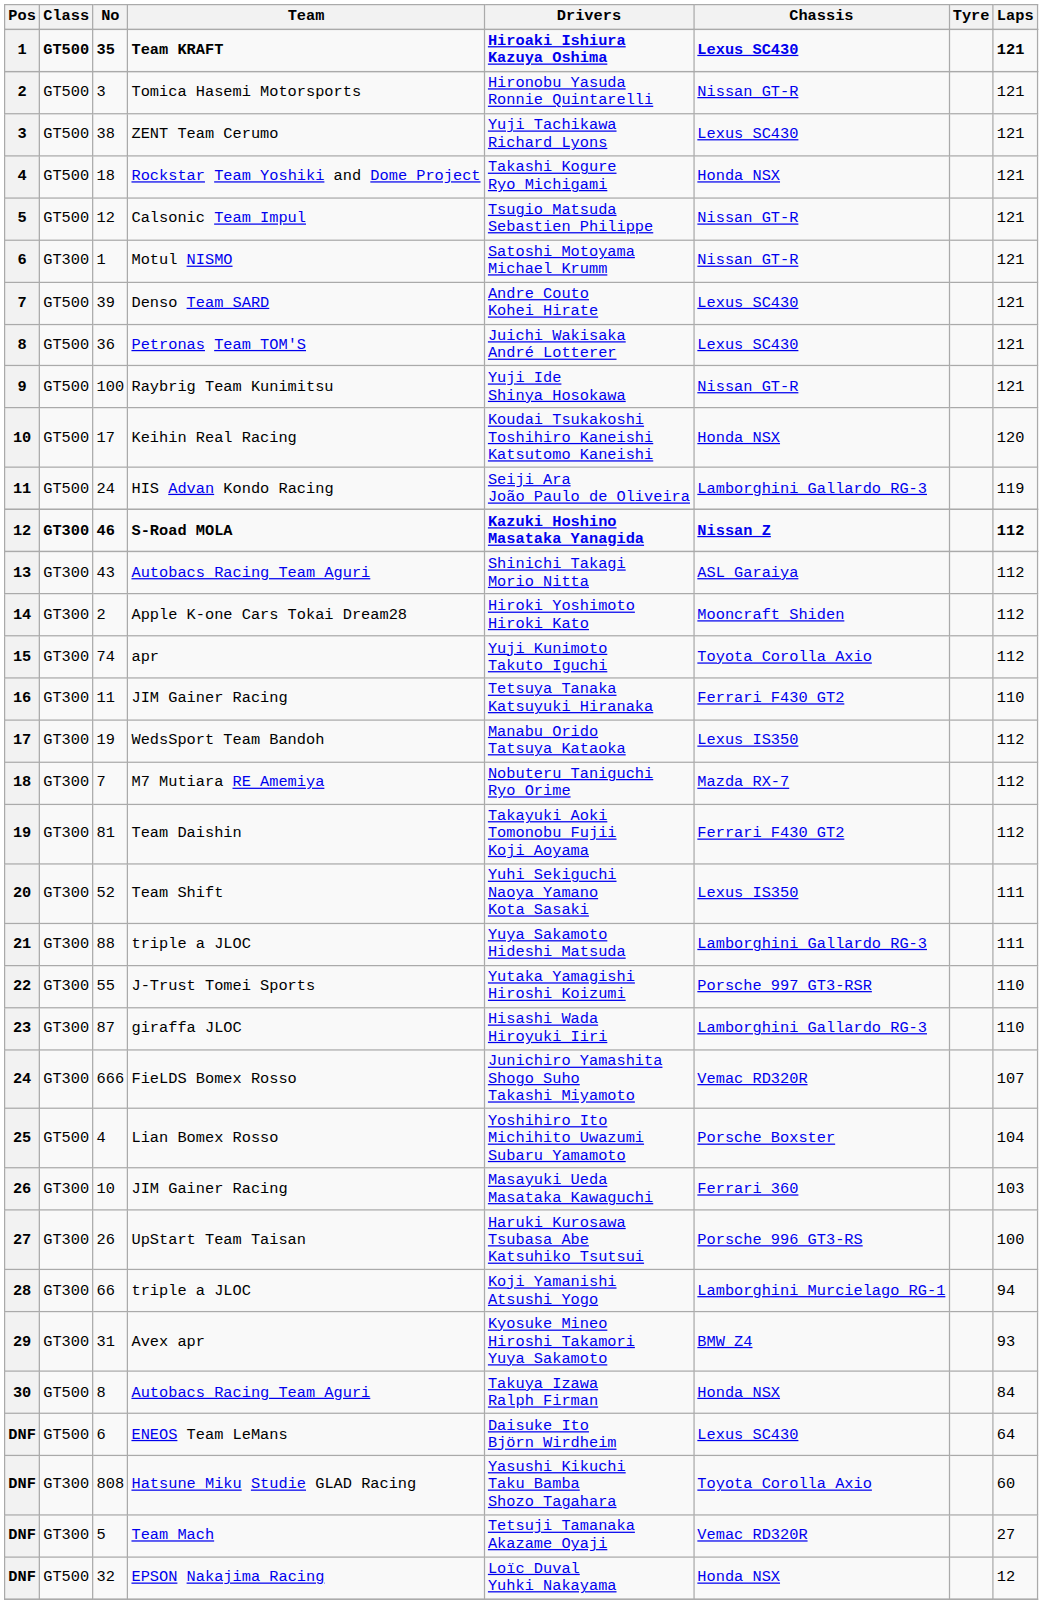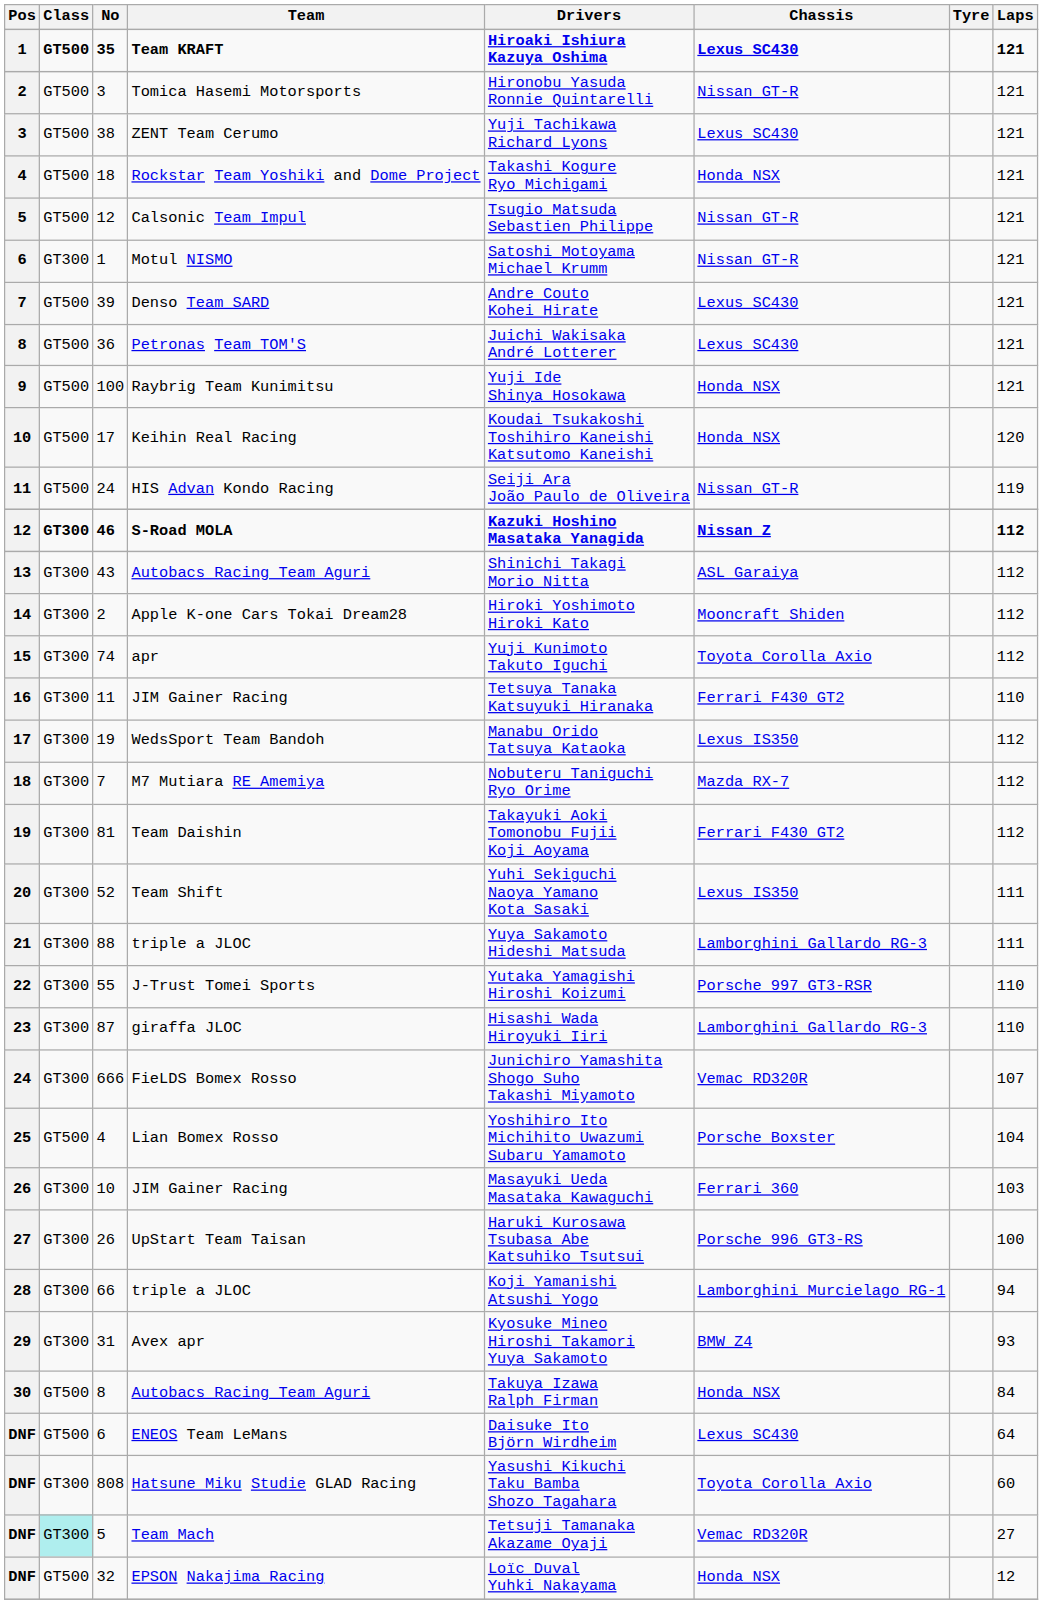 <table class="wikitable" style="font-size: 95%;">
 <tr>
 <th>Pos</th>
 <th>Class</th>
 <th>No</th>
 <th>Team</th>
 <th>Drivers</th>
 <th>Chassis</th>
 <th>Tyre</th>
 <th>Laps</th>
 </tr>
 <tr>
 </tr>
 <tr style="font-weight:bold">
 <th>1</th>
 <td>GT500</td>
 <td>35</td>
 <td>Team KRAFT</td>
 <td> <a href='#'>Hiroaki Ishiura</a><br> <a href='#'>Kazuya Oshima</a></td>
 <td><a href='#'>Lexus SC430</a></td>
 <td></td>
 <td>121</td>
 </tr>
 <tr style="font-weight:bold">
 </tr>
 <tr>
 <th>2</th>
 <td>GT500</td>
 <td>3</td>
 <td>Tomica Hasemi Motorsports</td>
 <td> <a href='#'>Hironobu Yasuda</a><br> <a href='#'>Ronnie Quintarelli</a></td>
 <td><a href='#'>Nissan GT-R</a></td>
 <td></td>
 <td>121</td>
 </tr>
 <tr>
 <th>3</th>
 <td>GT500</td>
 <td>38</td>
 <td>ZENT Team Cerumo</td>
 <td> <a href='#'>Yuji Tachikawa</a><br> <a href='#'>Richard Lyons</a></td>
 <td><a href='#'>Lexus SC430</a></td>
 <td></td>
 <td>121</td>
 </tr>
 <tr>
 <th>4</th>
 <td>GT500</td>
 <td>18</td>
 <td><a href='#'>Rockstar</a> <a href='#'>Team Yoshiki</a> and <a href='#'>Dome Project</a></td>
 <td> <a href='#'>Takashi Kogure</a><br> <a href='#'>Ryo Michigami</a></td>
 <td><a href='#'>Honda NSX</a></td>
 <td></td>
 <td>121</td>
 </tr>
 <tr>
 <th>5</th>
 <td>GT500</td>
 <td>12</td>
 <td>Calsonic <a href='#'>Team Impul</a></td>
 <td> <a href='#'>Tsugio Matsuda</a><br> <a href='#'>Sebastien Philippe</a></td>
 <td><a href='#'>Nissan GT-R</a></td>
 <td></td>
 <td>121</td>
 </tr>
 <tr>
 <th>6</th>
 <td>GT300</td>
 <td>1</td>
 <td>Motul <a href='#'>NISMO</a></td>
 <td> <a href='#'>Satoshi Motoyama</a><br> <a href='#'>Michael Krumm</a></td>
 <td><a href='#'>Nissan GT-R</a></td>
 <td></td>
 <td>121</td>
 </tr>
 <tr>
 <th>7</th>
 <td>GT500</td>
 <td>39</td>
 <td>Denso <a href='#'>Team SARD</a></td>
 <td> <a href='#'>Andre Couto</a><br> <a href='#'>Kohei Hirate</a></td>
 <td><a href='#'>Lexus SC430</a></td>
 <td></td>
 <td>121</td>
 </tr>
 <tr>
 <th>8</th>
 <td>GT500</td>
 <td>36</td>
 <td><a href='#'>Petronas</a> <a href='#'>Team TOM'S</a></td>
 <td> <a href='#'>Juichi Wakisaka</a><br> <a href='#'>André Lotterer</a></td>
 <td><a href='#'>Lexus SC430</a></td>
 <td></td>
 <td>121</td>
 </tr>
 <tr>
 <th>9</th>
 <td>GT500</td>
 <td>100</td>
 <td>Raybrig Team Kunimitsu</td>
 <td> <a href='#'>Yuji Ide</a><br> <a href='#'>Shinya Hosokawa</a></td>
-<td><a href='#'>Nissan GT-R</a></td>
+<td><a href='#'>Honda NSX</a></td>
 <td></td>
 <td>121</td>
 </tr>
 <tr>
 <th>10</th>
 <td>GT500</td>
 <td>17</td>
 <td>Keihin Real Racing</td>
 <td> <a href='#'>Koudai Tsukakoshi</a><br> <a href='#'>Toshihiro Kaneishi</a><br> <a href='#'>Katsutomo Kaneishi</a></td>
 <td><a href='#'>Honda NSX</a></td>
 <td></td>
 <td>120</td>
 </tr>
 <tr>
 <th>11</th>
 <td>GT500</td>
 <td>24</td>
 <td>HIS <a href='#'>Advan</a> Kondo Racing</td>
 <td> <a href='#'>Seiji Ara</a><br> <a href='#'>João Paulo de Oliveira</a></td>
-<td><a href='#'>Lamborghini Gallardo RG-3</a></td>
+<td><a href='#'>Nissan GT-R</a></td>
 <td></td>
 <td>119</td>
 </tr>
 <tr>
 </tr>
 <tr style="font-weight:bold">
 <th>12</th>
 <td>GT300</td>
 <td>46</td>
 <td>S-Road MOLA</td>
 <td> <a href='#'>Kazuki Hoshino</a><br> <a href='#'>Masataka Yanagida</a></td>
 <td><a href='#'>Nissan Z</a></td>
 <td></td>
 <td>112</td>
 </tr>
 <tr style="font-weight:bold">
 </tr>
 <tr>
 <th>13</th>
 <td>GT300</td>
 <td>43</td>
 <td><a href='#'>Autobacs Racing Team Aguri</a></td>
 <td> <a href='#'>Shinichi Takagi</a><br> <a href='#'>Morio Nitta</a></td>
 <td><a href='#'>ASL Garaiya</a></td>
 <td></td>
 <td>112</td>
 </tr>
 <tr>
 <th>14</th>
 <td>GT300</td>
 <td>2</td>
 <td>Apple K-one Cars Tokai Dream28</td>
 <td> <a href='#'>Hiroki Yoshimoto</a><br> <a href='#'>Hiroki Kato</a></td>
 <td><a href='#'>Mooncraft Shiden</a></td>
 <td></td>
 <td>112</td>
 </tr>
 <tr>
 <th>15</th>
 <td>GT300</td>
 <td>74</td>
 <td>apr</td>
 <td> <a href='#'>Yuji Kunimoto</a><br> <a href='#'>Takuto Iguchi</a></td>
 <td><a href='#'>Toyota Corolla Axio</a></td>
 <td></td>
 <td>112</td>
 </tr>
 <tr>
 <th>16</th>
 <td>GT300</td>
 <td>11</td>
 <td>JIM Gainer Racing</td>
 <td> <a href='#'>Tetsuya Tanaka</a><br> <a href='#'>Katsuyuki Hiranaka</a></td>
 <td><a href='#'>Ferrari F430 GT2</a></td>
 <td></td>
 <td>110</td>
 </tr>
 <tr>
 <th>17</th>
 <td>GT300</td>
 <td>19</td>
 <td>WedsSport Team Bandoh</td>
 <td> <a href='#'>Manabu Orido</a><br> <a href='#'>Tatsuya Kataoka</a></td>
 <td><a href='#'>Lexus IS350</a></td>
 <td></td>
 <td>112</td>
 </tr>
 <tr>
 <th>18</th>
 <td>GT300</td>
 <td>7</td>
 <td>M7 Mutiara <a href='#'>RE Amemiya</a></td>
 <td> <a href='#'>Nobuteru Taniguchi</a><br> <a href='#'>Ryo Orime</a></td>
 <td><a href='#'>Mazda RX-7</a></td>
 <td></td>
 <td>112</td>
 </tr>
 <tr>
 <th>19</th>
 <td>GT300</td>
 <td>81</td>
 <td>Team Daishin</td>
 <td> <a href='#'>Takayuki Aoki</a><br> <a href='#'>Tomonobu Fujii</a><br> <a href='#'>Koji Aoyama</a></td>
 <td><a href='#'>Ferrari F430 GT2</a></td>
 <td></td>
 <td>112</td>
 </tr>
 <tr>
 <th>20</th>
 <td>GT300</td>
 <td>52</td>
 <td>Team Shift</td>
 <td> <a href='#'>Yuhi Sekiguchi</a><br> <a href='#'>Naoya Yamano</a><br> <a href='#'>Kota Sasaki</a></td>
 <td><a href='#'>Lexus IS350</a></td>
 <td></td>
 <td>111</td>
 </tr>
 <tr>
 <th>21</th>
 <td>GT300</td>
 <td>88</td>
 <td>triple a JLOC</td>
 <td> <a href='#'>Yuya Sakamoto</a><br> <a href='#'>Hideshi Matsuda</a></td>
 <td><a href='#'>Lamborghini Gallardo RG-3</a></td>
 <td></td>
 <td>111</td>
 </tr>
 <tr>
 <th>22</th>
 <td>GT300</td>
 <td>55</td>
 <td>J-Trust Tomei Sports</td>
 <td> <a href='#'>Yutaka Yamagishi</a><br> <a href='#'>Hiroshi Koizumi</a></td>
 <td><a href='#'>Porsche 997 GT3-RSR</a></td>
 <td></td>
 <td>110</td>
 </tr>
 <tr>
 <th>23</th>
 <td>GT300</td>
 <td>87</td>
 <td>giraffa JLOC</td>
 <td> <a href='#'>Hisashi Wada</a><br> <a href='#'>Hiroyuki Iiri</a></td>
 <td><a href='#'>Lamborghini Gallardo RG-3</a></td>
 <td></td>
 <td>110</td>
 </tr>
 <tr>
 <th>24</th>
 <td>GT300</td>
 <td>666</td>
 <td>FieLDS Bomex Rosso</td>
 <td> <a href='#'>Junichiro Yamashita</a><br> <a href='#'>Shogo Suho</a><br> <a href='#'>Takashi Miyamoto</a></td>
 <td><a href='#'>Vemac RD320R</a></td>
 <td></td>
 <td>107</td>
 </tr>
 <tr>
 <th>25</th>
 <td>GT500</td>
 <td>4</td>
 <td>Lian Bomex Rosso</td>
 <td> <a href='#'>Yoshihiro Ito</a><br> <a href='#'>Michihito Uwazumi</a><br> <a href='#'>Subaru Yamamoto</a></td>
 <td><a href='#'>Porsche Boxster</a></td>
 <td></td>
 <td>104</td>
 </tr>
 <tr>
 <th>26</th>
 <td>GT300</td>
 <td>10</td>
 <td>JIM Gainer Racing</td>
 <td> <a href='#'>Masayuki Ueda</a><br> <a href='#'>Masataka Kawaguchi</a></td>
 <td><a href='#'>Ferrari 360</a></td>
 <td></td>
 <td>103</td>
 </tr>
 <tr>
 <th>27</th>
 <td>GT300</td>
 <td>26</td>
 <td>UpStart Team Taisan</td>
 <td> <a href='#'>Haruki Kurosawa</a><br> <a href='#'>Tsubasa Abe</a><br> <a href='#'>Katsuhiko Tsutsui</a></td>
 <td><a href='#'>Porsche 996 GT3-RS</a></td>
 <td></td>
 <td>100</td>
 </tr>
 <tr>
 <th>28</th>
 <td>GT300</td>
 <td>66</td>
 <td>triple a JLOC</td>
 <td> <a href='#'>Koji Yamanishi</a><br> <a href='#'>Atsushi Yogo</a></td>
 <td><a href='#'>Lamborghini Murcielago RG-1</a></td>
 <td></td>
 <td>94</td>
 </tr>
 <tr>
 <th>29</th>
 <td>GT300</td>
 <td>31</td>
 <td>Avex apr</td>
 <td> <a href='#'>Kyosuke Mineo</a><br> <a href='#'>Hiroshi Takamori</a><br> <a href='#'>Yuya Sakamoto</a></td>
 <td><a href='#'>BMW Z4</a></td>
 <td></td>
 <td>93</td>
 </tr>
 <tr>
 <th>30</th>
 <td>GT500</td>
 <td>8</td>
 <td><a href='#'>Autobacs Racing Team Aguri</a></td>
 <td> <a href='#'>Takuya Izawa</a><br> <a href='#'>Ralph Firman</a></td>
 <td><a href='#'>Honda NSX</a></td>
 <td></td>
 <td>84</td>
 </tr>
 <tr>
 <th>DNF</th>
 <td>GT500</td>
 <td>6</td>
 <td><a href='#'>ENEOS</a> Team LeMans</td>
 <td> <a href='#'>Daisuke Ito</a><br> <a href='#'>Björn Wirdheim</a></td>
 <td><a href='#'>Lexus SC430</a></td>
 <td></td>
 <td>64</td>
 </tr>
 <tr>
 <th>DNF</th>
 <td>GT300</td>
 <td>808</td>
 <td><a href='#'>Hatsune Miku</a> <a href='#'>Studie</a> GLAD Racing</td>
 <td> <a href='#'>Yasushi Kikuchi</a><br> <a href='#'>Taku Bamba</a><br> <a href='#'>Shozo Tagahara</a></td>
 <td><a href='#'>Toyota Corolla Axio</a></td>
 <td></td>
 <td>60</td>
 </tr>
 <tr>
 <th>DNF</th>
-<td>GT300</td>
+<td style="background: paleturquoise;">GT300</td>
 <td>5</td>
 <td><a href='#'>Team Mach</a></td>
 <td> <a href='#'>Tetsuji Tamanaka</a><br> <a href='#'>Akazame Oyaji</a></td>
 <td><a href='#'>Vemac RD320R</a></td>
 <td></td>
 <td>27</td>
 </tr>
 <tr>
 <th>DNF</th>
 <td>GT500</td>
 <td>32</td>
 <td><a href='#'>EPSON</a> <a href='#'>Nakajima Racing</a></td>
 <td> <a href='#'>Loïc Duval</a><br> <a href='#'>Yuhki Nakayama</a></td>
 <td><a href='#'>Honda NSX</a></td>
 <td></td>
 <td>12</td>
 </tr>
 <tr>
 </tr>
 </table>
